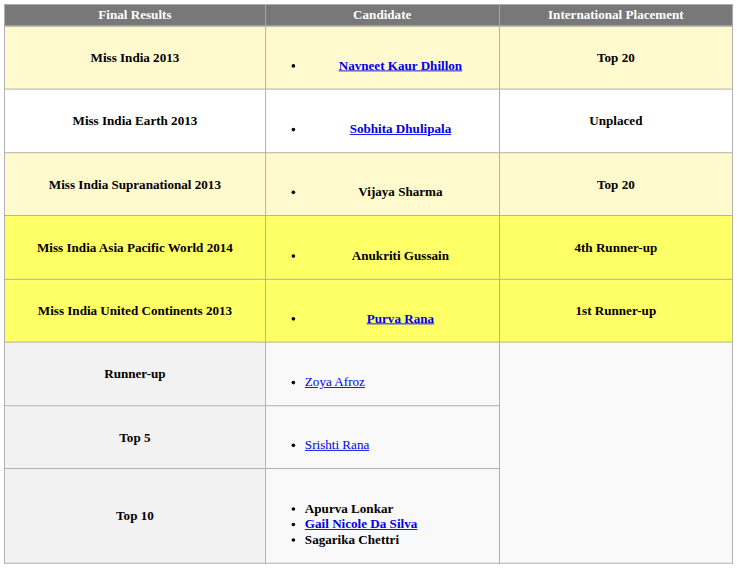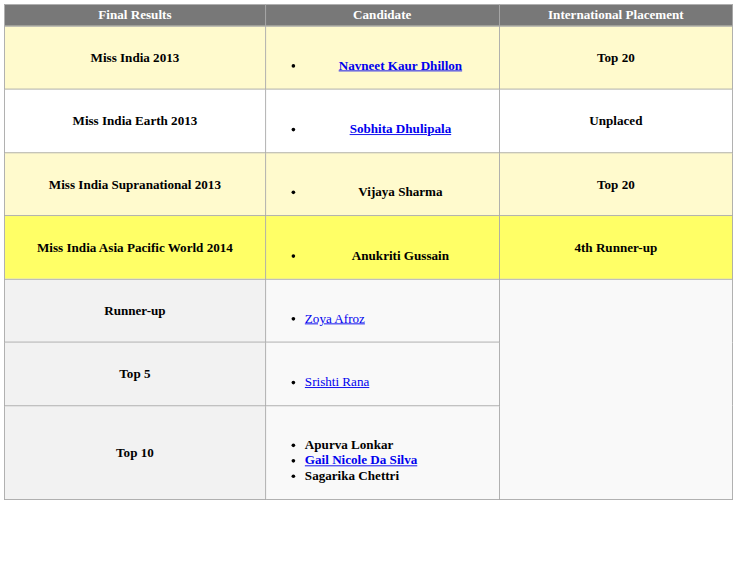 <table class="wikitable sortable" style="font-size:90%;">
 <tr>
 <th style="width:280px;background-color:#787878;color:#FFFFFF;">Final Results</th>
 <th style="width:250px;background-color:#787878;color:#FFFFFF;">Candidate</th>
 <th style="width:250px;background-color:#787878;color:#FFFFFF;">International Placement</th>
 </tr>
 <tr align="center" style="background:#FFFACD; font-weight: bold">
 <td>Miss India 2013</td>
 <td><br><ul><li><a href='#'>Navneet Kaur Dhillon</a></li></ul></td>
 <td>Top 20</td>
 </tr>
 <tr align="center" style="background:white; font-weight: bold">
 <td>Miss India Earth 2013</td>
 <td><br><ul><li><a href='#'>Sobhita Dhulipala</a></li></ul></td>
 <td>Unplaced</td>
 </tr>
 <tr align="center" style="background:#FFFACD; font-weight: bold">
 <td>Miss India Supranational 2013</td>
 <td><br><ul><li>Vijaya Sharma</li></ul></td>
 <td>Top 20</td>
 </tr>
 <tr align="center" style="background:#FFFF66; font-weight: bold">
 <td>Miss India Asia Pacific World 2014</td>
 <td><br><ul><li>Anukriti Gussain</li></ul></td>
 <td>4th Runner-up</td>
 </tr>
-<tr align="center" style="background:#FFFF66; font-weight: bold">
-<td>Miss India United Continents 2013</td>
-<td><br><ul><li><a href='#'>Purva Rana</a></li></ul></td>
-<td>1st Runner-up</td>
-</tr>
 <tr>
 <th>Runner-up</th>
 <td><br><ul><li><a href='#'>Zoya Afroz</a></li></ul></td>
 </tr>
 <tr>
 <th>Top 5</th>
 <td><br><ul><li><a href='#'>Srishti Rana</a></li></ul></td>
 </tr>
 <tr>
 <th>Top 10</th>
 <td><strong><br><ul><li>Apurva Lonkar</li><li><a href='#'>Gail Nicole Da Silva</a></li><li>Sagarika Chettri</li></ul></strong></td>
 </tr>
 </table>
